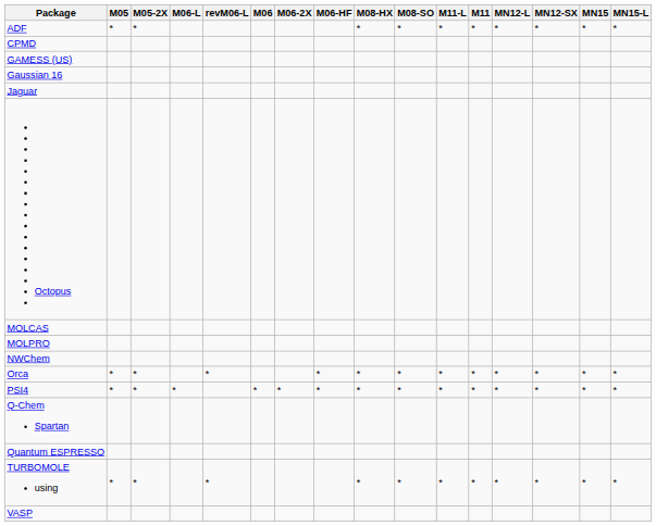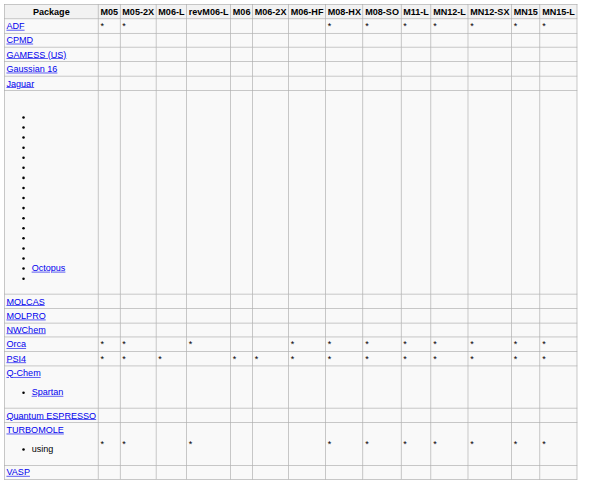 <table class="sortable wikitable" style="font-size: 90%;">
 <tr>
 <th>Package</th>
 <th>M05</th>
 <th>M05-2X</th>
 <th>M06-L</th>
 <th>revM06-L</th>
 <th>M06</th>
 <th>M06-2X</th>
 <th>M06-HF</th>
 <th>M08-HX</th>
 <th>M08-SO</th>
 <th>M11-L</th>
-<th>M11</th>
 <th>MN12-L</th>
 <th>MN12-SX</th>
 <th>MN15</th>
 <th>MN15-L</th>
 </tr>
 <tr>
 <td><a href='#'>ADF</a></td>
 <td>*</td>
 <td>*</td>
 <td></td>
 <td></td>
 <td></td>
 <td></td>
 <td></td>
 <td>*</td>
 <td>*</td>
 <td>*</td>
 <td>*</td>
 <td>*</td>
 <td>*</td>
 <td>*</td>
-<td>*</td>
 </tr>
 <tr>
 <td><a href='#'>CPMD</a></td>
-<td></td>
 <td></td>
 <td></td>
 <td></td>
 <td></td>
 <td></td>
 <td></td>
 <td></td>
 <td></td>
 <td></td>
 <td></td>
 <td></td>
 <td></td>
 <td></td>
 <td></td>
 </tr>
 <tr>
 <td><a href='#'>GAMESS (US)</a></td>
 <td></td>
 <td></td>
 <td></td>
 <td></td>
 <td></td>
 <td></td>
 <td></td>
 <td></td>
 <td></td>
 <td></td>
 <td></td>
 <td></td>
 <td></td>
 <td></td>
-<td></td>
 </tr>
 <tr>
 <td><a href='#'>Gaussian 16</a></td>
-<td></td>
 <td></td>
 <td></td>
 <td></td>
 <td></td>
 <td></td>
 <td></td>
 <td></td>
 <td></td>
 <td></td>
 <td></td>
 <td></td>
 <td></td>
 <td></td>
 <td></td>
 </tr>
 <tr>
 <td><a href='#'>Jaguar</a></td>
 <td></td>
 <td></td>
 <td></td>
 <td></td>
 <td></td>
 <td></td>
 <td></td>
 <td></td>
 <td></td>
 <td></td>
 <td></td>
 <td></td>
 <td></td>
 <td></td>
-<td></td>
 </tr>
 <tr>
 <td><br><ul><li></li><li></li><li></li><li></li><li></li><li></li><li></li><li></li><li></li><li></li><li></li><li></li><li></li><li></li><li></li><li><a href='#'>Octopus</a></li><li></li></ul></td>
-<td></td>
 <td></td>
 <td></td>
 <td></td>
 <td></td>
 <td></td>
 <td></td>
 <td></td>
 <td></td>
 <td></td>
 <td></td>
 <td></td>
 <td></td>
 <td></td>
 <td></td>
 </tr>
 <tr>
 <td><a href='#'>MOLCAS</a></td>
 <td></td>
 <td></td>
 <td></td>
 <td></td>
 <td></td>
 <td></td>
 <td></td>
 <td></td>
 <td></td>
 <td></td>
 <td></td>
 <td></td>
 <td></td>
 <td></td>
-<td></td>
 </tr>
 <tr>
 <td><a href='#'>MOLPRO</a></td>
-<td></td>
 <td></td>
 <td></td>
 <td></td>
 <td></td>
 <td></td>
 <td></td>
 <td></td>
 <td></td>
 <td></td>
 <td></td>
 <td></td>
 <td></td>
 <td></td>
 <td></td>
 </tr>
 <tr>
 <td><a href='#'>NWChem</a></td>
 <td></td>
 <td></td>
 <td></td>
 <td></td>
 <td></td>
 <td></td>
 <td></td>
 <td></td>
 <td></td>
 <td></td>
 <td></td>
 <td></td>
 <td></td>
 <td></td>
-<td></td>
 </tr>
 <tr>
 <td><a href='#'>Orca</a></td>
 <td>*</td>
 <td>*</td>
 <td></td>
 <td>*</td>
 <td></td>
 <td></td>
-<td>*</td>
 <td>*</td>
 <td>*</td>
 <td>*</td>
 <td>*</td>
 <td>*</td>
 <td>*</td>
 <td>*</td>
 <td>*</td>
 </tr>
 <tr>
 <td><a href='#'>PSI4</a></td>
 <td>*</td>
 <td>*</td>
 <td>*</td>
 <td></td>
 <td>*</td>
 <td>*</td>
 <td>*</td>
 <td>*</td>
 <td>*</td>
 <td>*</td>
 <td>*</td>
 <td>*</td>
 <td>*</td>
 <td>*</td>
-<td>*</td>
 </tr>
 <tr>
 <td><a href='#'>Q-Chem</a><br><ul><li><a href='#'>Spartan</a></li></ul></td>
-<td></td>
 <td></td>
 <td></td>
 <td></td>
 <td></td>
 <td></td>
 <td></td>
 <td></td>
 <td></td>
 <td></td>
 <td></td>
 <td></td>
 <td></td>
 <td></td>
 <td></td>
 </tr>
 <tr>
 <td><a href='#'>Quantum ESPRESSO</a></td>
 <td></td>
 <td></td>
 <td></td>
 <td></td>
 <td></td>
 <td></td>
 <td></td>
 <td></td>
 <td></td>
 <td></td>
 <td></td>
 <td></td>
 <td></td>
 <td></td>
-<td></td>
 </tr>
 <tr>
 <td><a href='#'>TURBOMOLE</a><br><ul><li>using </li></ul></td>
 <td>*</td>
 <td>*</td>
 <td></td>
 <td>*</td>
 <td></td>
 <td></td>
 <td></td>
-<td>*</td>
 <td>*</td>
 <td>*</td>
 <td>*</td>
 <td>*</td>
 <td>*</td>
 <td>*</td>
 <td>*</td>
 </tr>
 <tr>
 <td><a href='#'>VASP</a></td>
 <td></td>
 <td></td>
 <td></td>
 <td></td>
 <td></td>
 <td></td>
 <td></td>
 <td></td>
 <td></td>
 <td></td>
 <td></td>
 <td></td>
 <td></td>
 <td></td>
-<td></td>
 </tr>
 </table>
